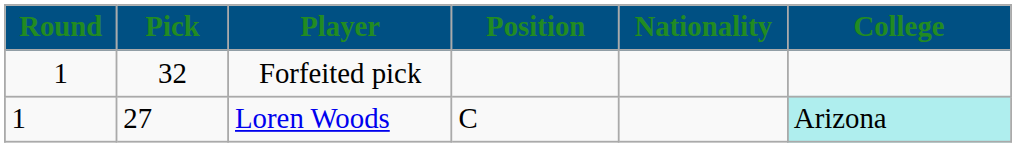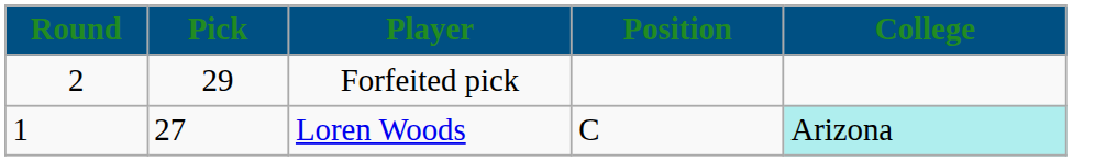 <table class="wikitable sortable sortable">
 <tr>
 <th style="background:#005083; color:#228B22" width="10%">Round</th>
 <th style="background:#005083; color:#228B22" width="10%">Pick</th>
 <th style="background:#005083; color:#228B22" width="20%">Player</th>
 <th style="background:#005083; color:#228B22" width="15%">Position</th>
-<th style="background:#005083; color:#228B22" width="15%">Nationality</th>
 <th style="background:#005083; color:#228B22" width="20%">College</th>
 </tr>
 <tr style="text-align: center">
-<td>1</td>
-<td>32</td>
+<td>2</td>
+<td>29</td>
 <td>Forfeited pick</td>
-<td></td>
 <td></td>
 <td></td>
 </tr>
 <tr>
 <td>1</td>
 <td>27</td>
 <td><a href='#'>Loren Woods</a></td>
 <td>C</td>
-<td></td>
 <td style="background: paleturquoise;">Arizona</td>
 </tr>
 </table>
